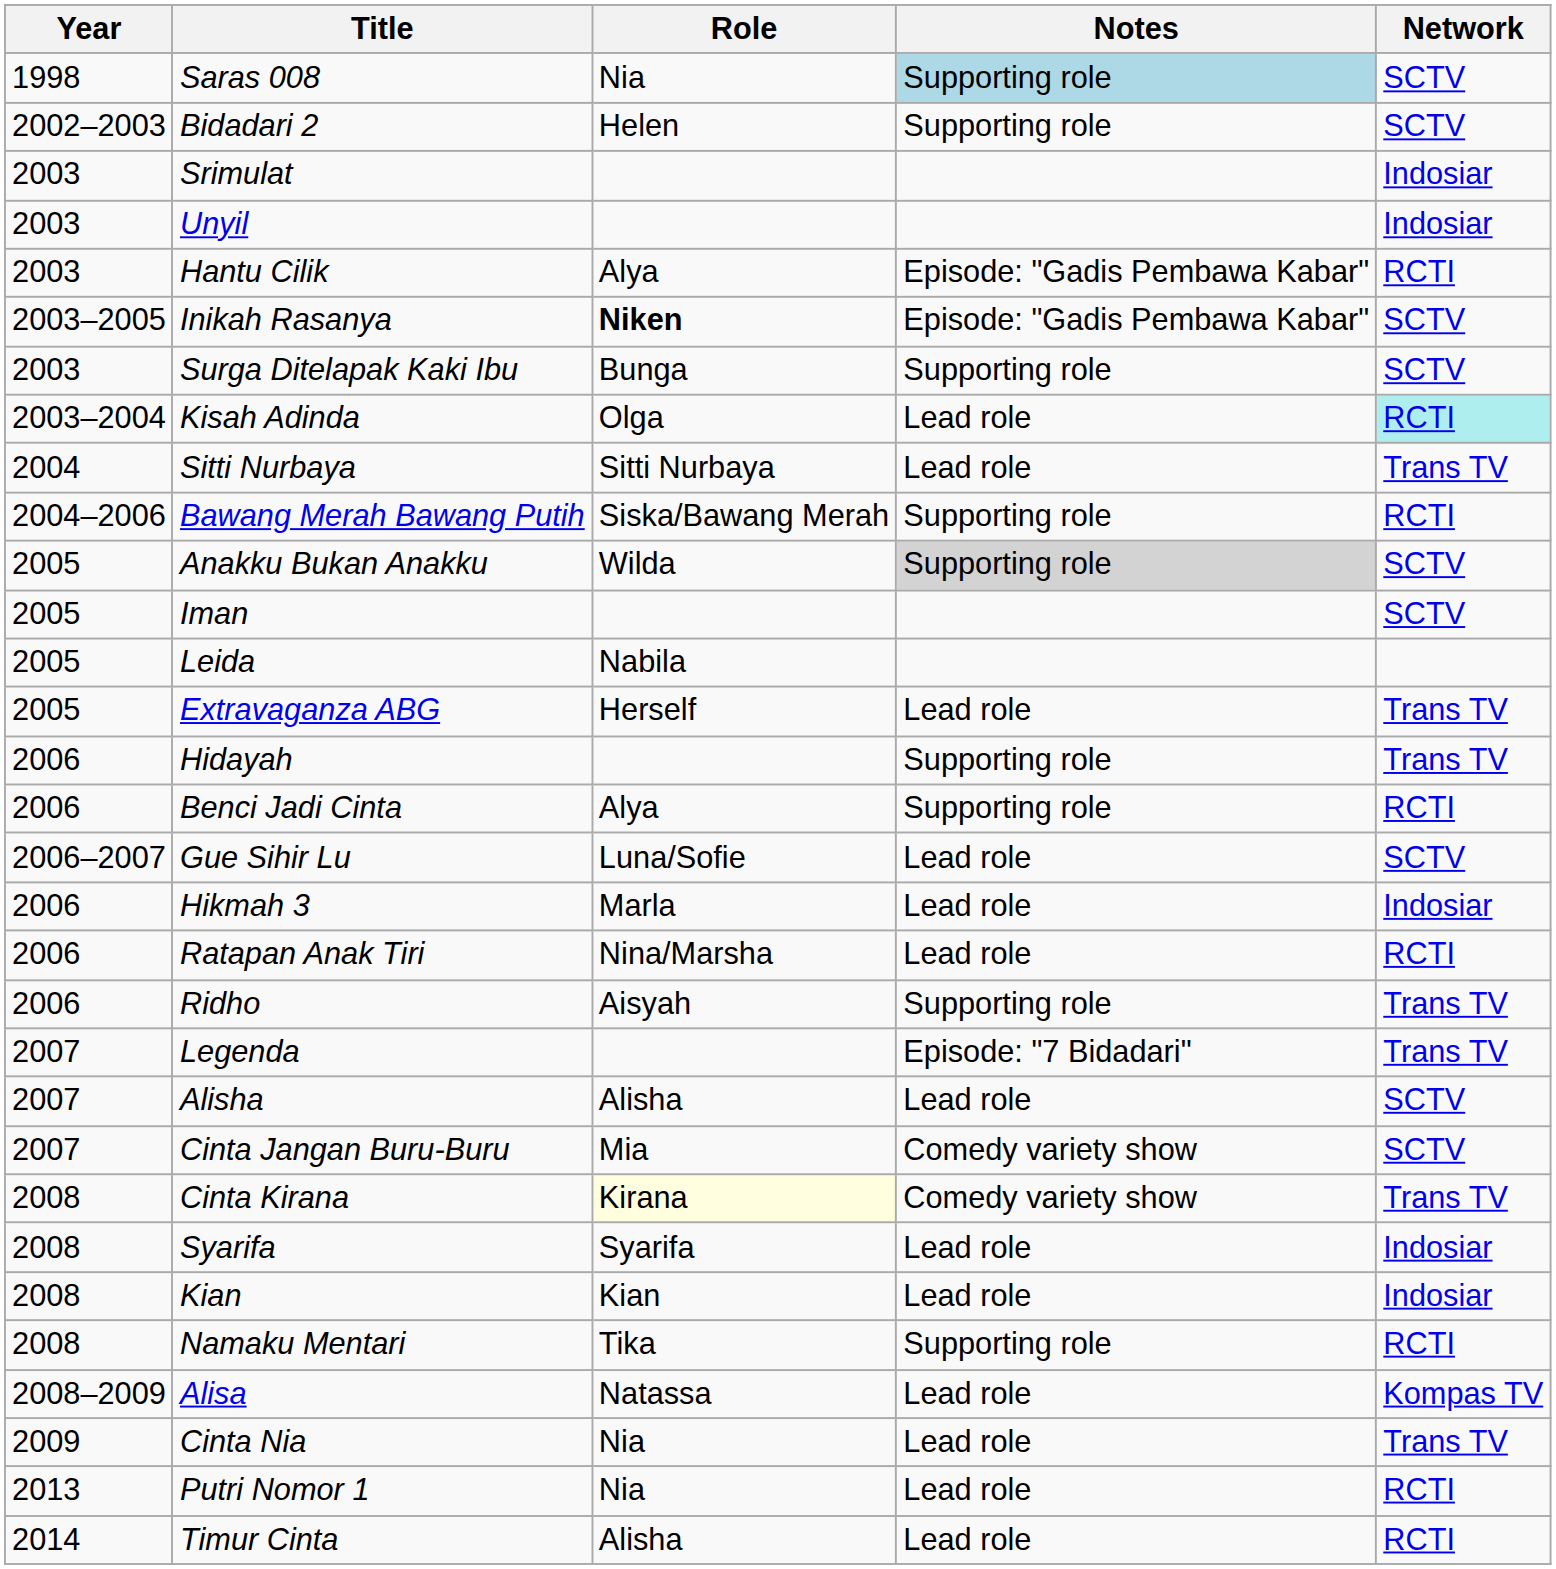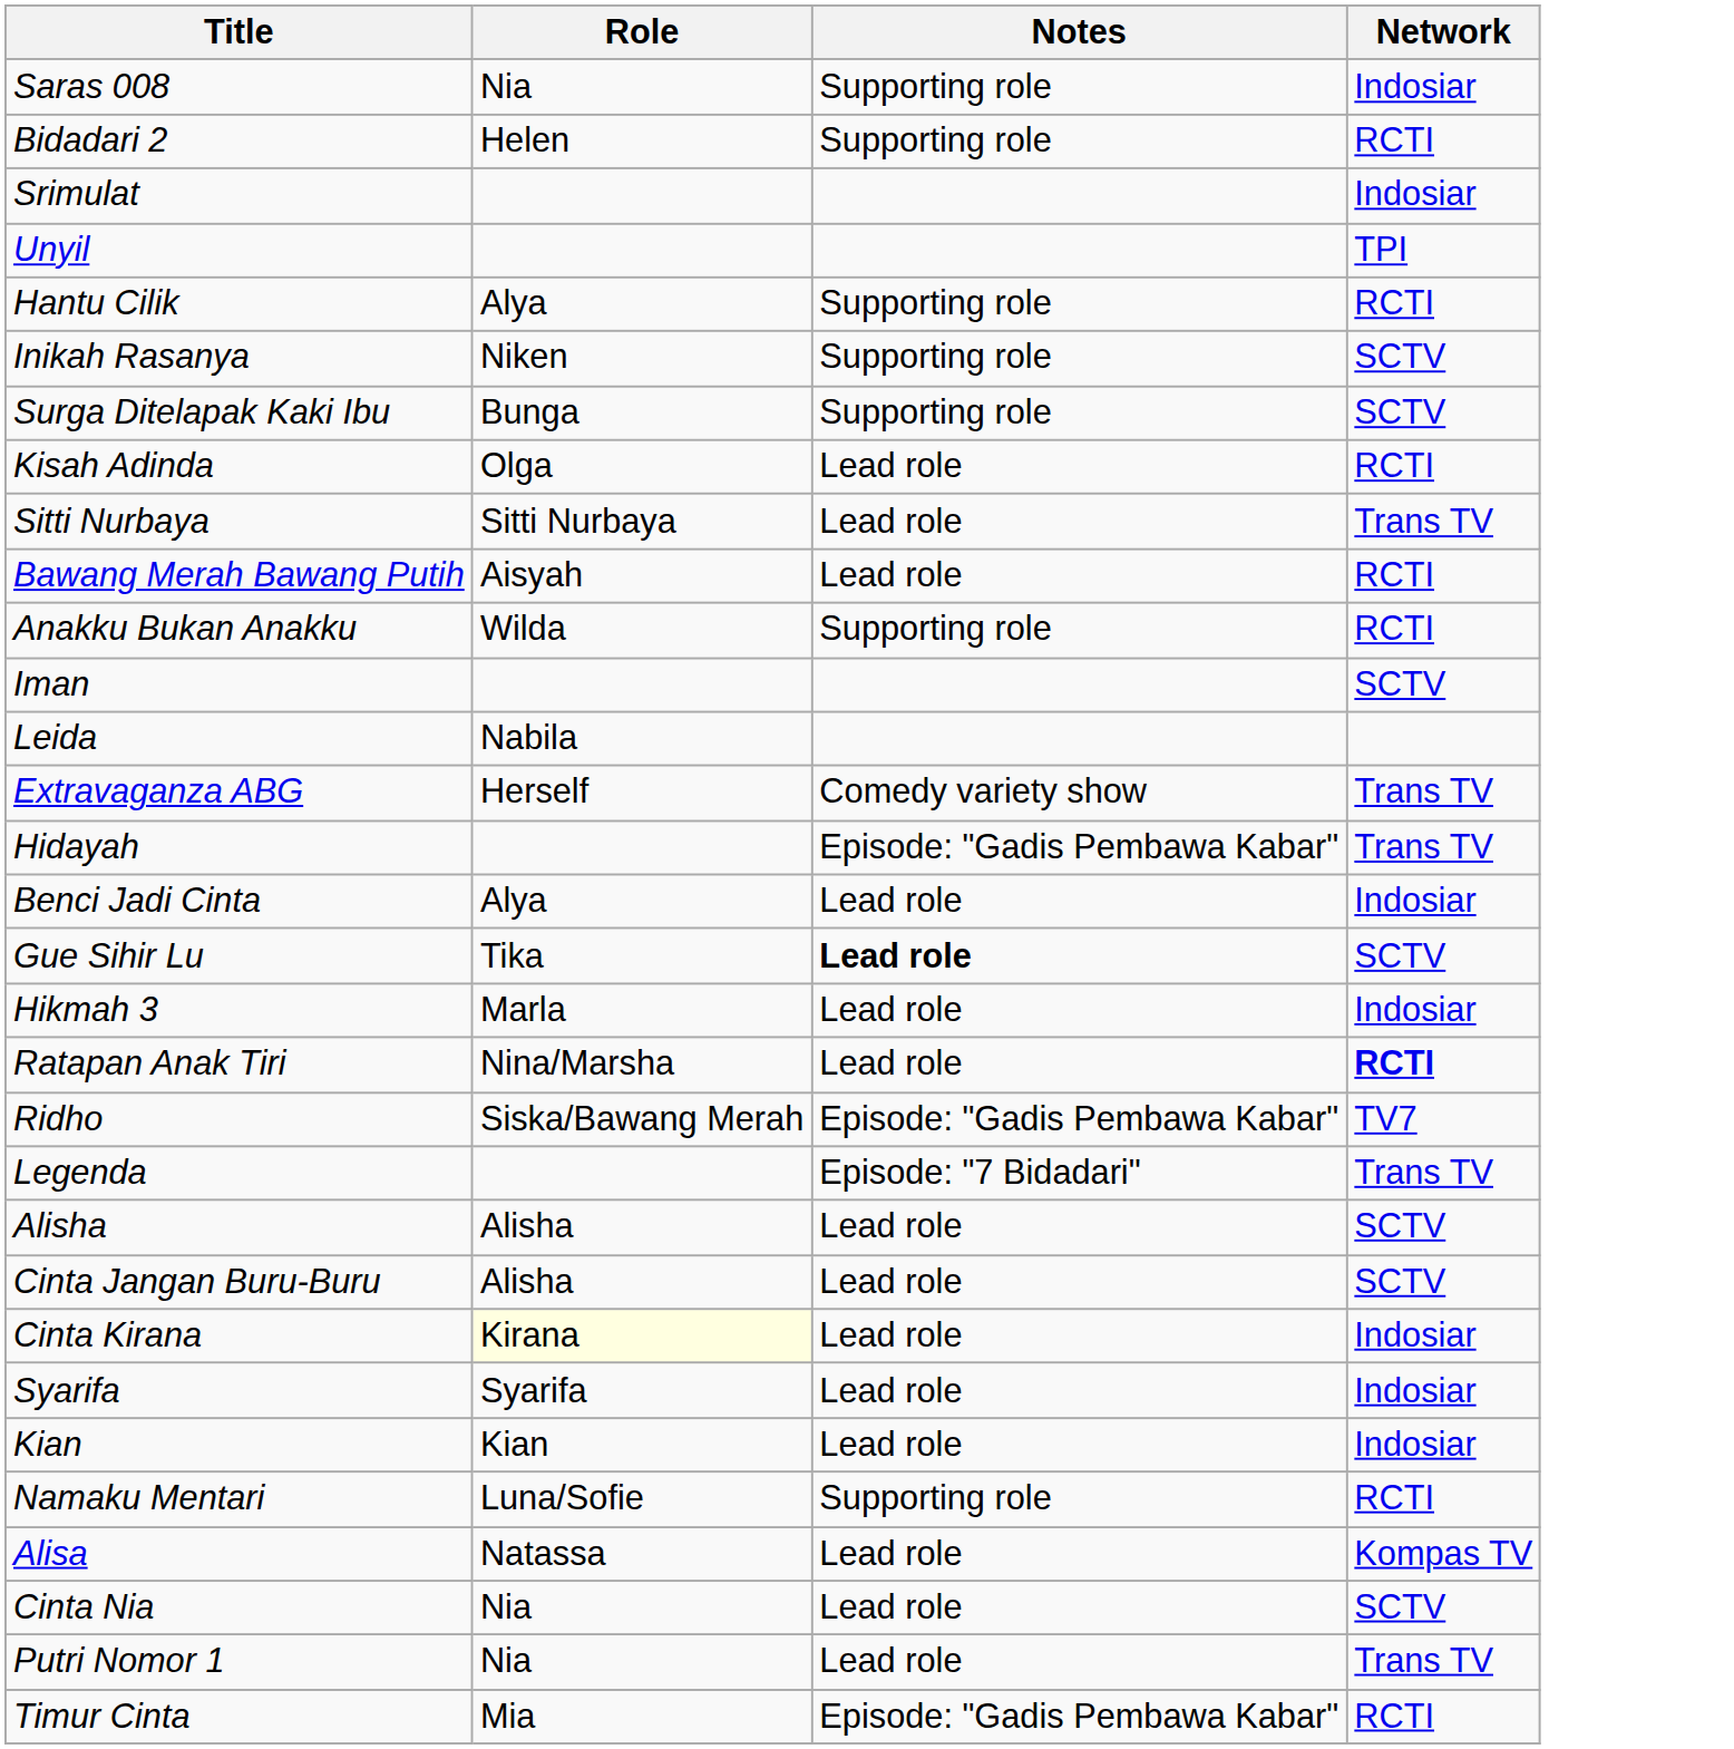 <table class="wikitable">
 <tr>
-<th>Year</th>
 <th>Title</th>
 <th>Role</th>
 <th>Notes</th>
 <th>Network</th>
 </tr>
 <tr>
-<td>1998</td>
 <td><em>Saras 008</em></td>
 <td>Nia</td>
-<td style="background: lightblue;">Supporting role</td>
-<td><a href='#'>SCTV</a></td>
+<td>Supporting role</td>
+<td><a href='#'>Indosiar</a></td>
 </tr>
 <tr>
-<td>2002–2003</td>
 <td><em>Bidadari 2</em></td>
 <td>Helen</td>
 <td>Supporting role</td>
-<td><a href='#'>SCTV</a></td>
+<td><a href='#'>RCTI</a></td>
 </tr>
 <tr>
-<td>2003</td>
 <td><em>Srimulat</em></td>
 <td></td>
 <td></td>
 <td><a href='#'>Indosiar</a></td>
 </tr>
 <tr>
-<td>2003</td>
 <td><em><a href='#'>Unyil</a></em></td>
 <td></td>
 <td></td>
-<td><a href='#'>Indosiar</a></td>
+<td><a href='#'>TPI</a></td>
 </tr>
 <tr>
-<td>2003</td>
 <td><em>Hantu Cilik</em></td>
 <td>Alya</td>
-<td>Episode: "Gadis Pembawa Kabar"</td>
+<td>Supporting role</td>
 <td><a href='#'>RCTI</a></td>
 </tr>
 <tr>
-<td>2003–2005</td>
 <td><em>Inikah Rasanya</em></td>
-<td><strong>Niken</strong></td>
-<td>Episode: "Gadis Pembawa Kabar"</td>
+<td>Niken</td>
+<td>Supporting role</td>
 <td><a href='#'>SCTV</a></td>
 </tr>
 <tr>
-<td>2003</td>
 <td><em>Surga Ditelapak Kaki Ibu</em></td>
 <td>Bunga</td>
 <td>Supporting role</td>
 <td><a href='#'>SCTV</a></td>
 </tr>
 <tr>
-<td>2003–2004</td>
 <td><em>Kisah Adinda</em></td>
 <td>Olga</td>
 <td>Lead role</td>
-<td style="background: paleturquoise;"><a href='#'>RCTI</a></td>
+<td><a href='#'>RCTI</a></td>
 </tr>
 <tr>
-<td>2004</td>
 <td><em>Sitti Nurbaya</em></td>
 <td>Sitti Nurbaya</td>
 <td>Lead role</td>
 <td><a href='#'>Trans TV</a></td>
 </tr>
 <tr>
-<td>2004–2006</td>
 <td><em><a href='#'>Bawang Merah Bawang Putih</a></em></td>
-<td>Siska/Bawang Merah</td>
+<td>Aisyah</td>
+<td>Lead role</td>
+<td><a href='#'>RCTI</a></td>
+</tr>
+<tr>
+<td><em>Anakku Bukan Anakku</em></td>
+<td>Wilda</td>
 <td>Supporting role</td>
 <td><a href='#'>RCTI</a></td>
 </tr>
 <tr>
-<td>2005</td>
-<td><em>Anakku Bukan Anakku</em></td>
-<td>Wilda</td>
-<td style="background: lightgrey;">Supporting role</td>
-<td><a href='#'>SCTV</a></td>
-</tr>
-<tr>
-<td>2005</td>
 <td><em>Iman</em></td>
 <td></td>
 <td></td>
 <td><a href='#'>SCTV</a></td>
 </tr>
 <tr>
-<td>2005</td>
 <td><em>Leida</em></td>
 <td>Nabila</td>
 <td></td>
 <td></td>
 </tr>
 <tr>
-<td>2005</td>
 <td><em><a href='#'>Extravaganza ABG</a></em></td>
 <td>Herself</td>
-<td>Lead role</td>
+<td>Comedy variety show</td>
 <td><a href='#'>Trans TV</a></td>
 </tr>
 <tr>
-<td>2006</td>
 <td><em>Hidayah</em></td>
 <td></td>
-<td>Supporting role</td>
+<td>Episode: "Gadis Pembawa Kabar"</td>
 <td><a href='#'>Trans TV</a></td>
 </tr>
 <tr>
-<td>2006</td>
 <td><em>Benci Jadi Cinta</em></td>
 <td>Alya</td>
-<td>Supporting role</td>
-<td><a href='#'>RCTI</a></td>
+<td>Lead role</td>
+<td><a href='#'>Indosiar</a></td>
 </tr>
 <tr>
-<td>2006–2007</td>
 <td><em>Gue Sihir Lu</em></td>
-<td>Luna/Sofie</td>
-<td>Lead role</td>
+<td>Tika</td>
+<td><strong>Lead role</strong></td>
 <td><a href='#'>SCTV</a></td>
 </tr>
 <tr>
-<td>2006</td>
 <td><em>Hikmah 3</em></td>
 <td>Marla</td>
 <td>Lead role</td>
 <td><a href='#'>Indosiar</a></td>
 </tr>
 <tr>
-<td>2006</td>
 <td><em>Ratapan Anak Tiri</em></td>
 <td>Nina/Marsha</td>
 <td>Lead role</td>
-<td><a href='#'>RCTI</a></td>
+<td><strong><a href='#'>RCTI</a></strong></td>
 </tr>
 <tr>
-<td>2006</td>
 <td><em>Ridho</em></td>
-<td>Aisyah</td>
-<td>Supporting role</td>
-<td><a href='#'>Trans TV</a></td>
+<td>Siska/Bawang Merah</td>
+<td>Episode: "Gadis Pembawa Kabar"</td>
+<td><a href='#'>TV7</a></td>
 </tr>
 <tr>
-<td>2007</td>
 <td><em>Legenda</em></td>
 <td></td>
 <td>Episode: "7 Bidadari"</td>
 <td><a href='#'>Trans TV</a></td>
 </tr>
 <tr>
-<td>2007</td>
 <td><em>Alisha</em></td>
 <td>Alisha</td>
 <td>Lead role</td>
 <td><a href='#'>SCTV</a></td>
 </tr>
 <tr>
-<td>2007</td>
 <td><em>Cinta Jangan Buru-Buru</em></td>
-<td>Mia</td>
-<td>Comedy variety show</td>
+<td>Alisha</td>
+<td>Lead role</td>
 <td><a href='#'>SCTV</a></td>
 </tr>
 <tr>
-<td>2008</td>
 <td><em>Cinta Kirana</em></td>
 <td style="background: lightyellow;">Kirana</td>
-<td>Comedy variety show</td>
-<td><a href='#'>Trans TV</a></td>
+<td>Lead role</td>
+<td><a href='#'>Indosiar</a></td>
 </tr>
 <tr>
-<td>2008</td>
 <td><em>Syarifa</em></td>
 <td>Syarifa</td>
 <td>Lead role</td>
 <td><a href='#'>Indosiar</a></td>
 </tr>
 <tr>
-<td>2008</td>
 <td><em>Kian</em></td>
 <td>Kian</td>
 <td>Lead role</td>
 <td><a href='#'>Indosiar</a></td>
 </tr>
 <tr>
-<td>2008</td>
 <td><em>Namaku Mentari</em></td>
-<td>Tika</td>
+<td>Luna/Sofie</td>
 <td>Supporting role</td>
 <td><a href='#'>RCTI</a></td>
 </tr>
 <tr>
-<td>2008–2009</td>
 <td><em><a href='#'>Alisa</a></em></td>
 <td>Natassa</td>
 <td>Lead role</td>
 <td><a href='#'>Kompas TV</a></td>
 </tr>
 <tr>
-<td>2009</td>
 <td><em>Cinta Nia</em></td>
+<td>Nia</td>
+<td>Lead role</td>
+<td><a href='#'>SCTV</a></td>
+</tr>
+<tr>
+<td><em>Putri Nomor 1</em></td>
 <td>Nia</td>
 <td>Lead role</td>
 <td><a href='#'>Trans TV</a></td>
 </tr>
 <tr>
-<td>2013</td>
-<td><em>Putri Nomor 1</em></td>
-<td>Nia</td>
-<td>Lead role</td>
-<td><a href='#'>RCTI</a></td>
-</tr>
-<tr>
-<td>2014</td>
 <td><em>Timur Cinta</em></td>
-<td>Alisha</td>
-<td>Lead role</td>
+<td>Mia</td>
+<td>Episode: "Gadis Pembawa Kabar"</td>
 <td><a href='#'>RCTI</a></td>
 </tr>
 </table>
